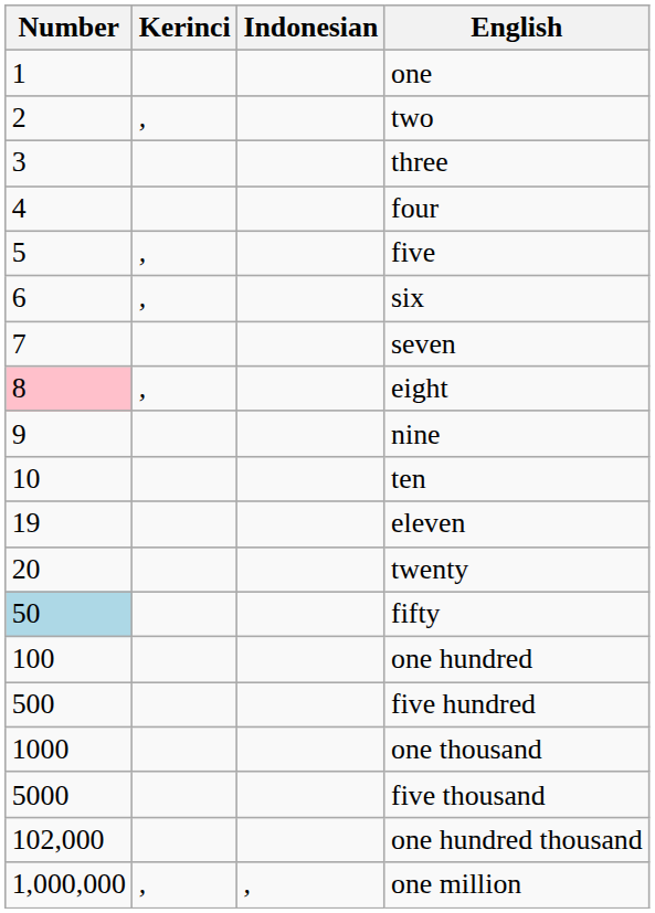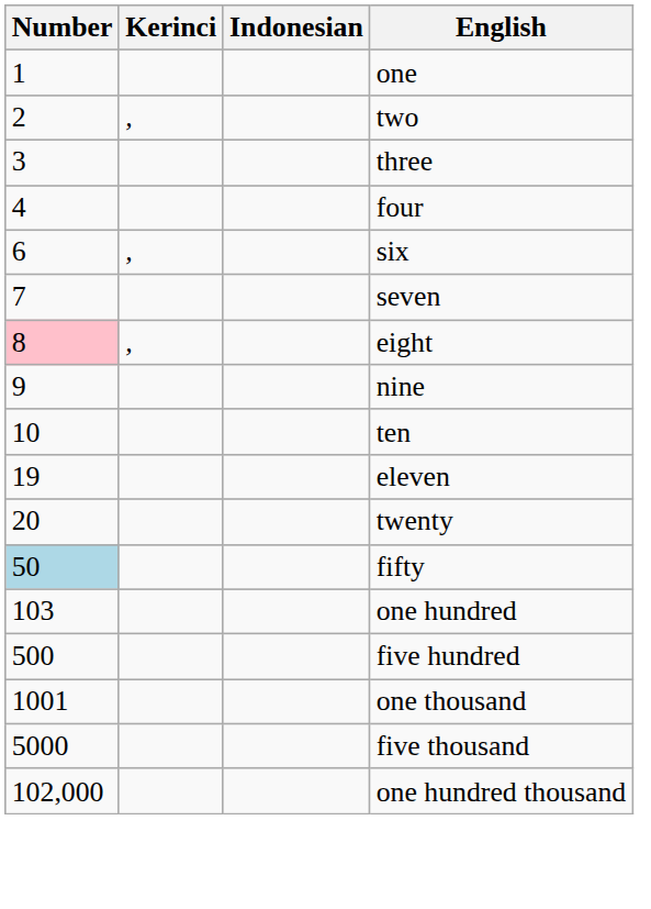 <table class="wikitable">
 <tr>
 <th>Number</th>
 <th>Kerinci</th>
 <th>Indonesian</th>
 <th>English</th>
 </tr>
 <tr>
 <td>1</td>
 <td><em></em></td>
 <td><em></em></td>
 <td>one</td>
 </tr>
 <tr>
 <td>2</td>
 <td><em>, </em></td>
 <td><em></em></td>
 <td>two</td>
 </tr>
 <tr>
 <td>3</td>
 <td><em></em></td>
 <td><em></em></td>
 <td>three</td>
 </tr>
 <tr>
 <td>4</td>
 <td><em></em></td>
 <td><em></em></td>
 <td>four</td>
-</tr>
-<tr>
-<td>5</td>
-<td><em>, </em></td>
-<td><em></em></td>
-<td>five</td>
 </tr>
 <tr>
 <td>6</td>
 <td><em>, </em></td>
 <td><em></em></td>
 <td>six</td>
 </tr>
 <tr>
 <td>7</td>
 <td><em></em></td>
 <td><em></em></td>
 <td>seven</td>
 </tr>
 <tr>
 <td style="background: pink;">8</td>
 <td><em>, </em></td>
 <td><em></em></td>
 <td>eight</td>
 </tr>
 <tr>
 <td>9</td>
 <td><em></em></td>
 <td><em></em></td>
 <td>nine</td>
 </tr>
 <tr>
 <td>10</td>
 <td><em></em></td>
 <td><em></em></td>
 <td>ten</td>
 </tr>
 <tr>
 <td>19</td>
 <td><em></em></td>
 <td><em></em></td>
 <td>eleven</td>
 </tr>
 <tr>
 <td>20</td>
 <td><em></em></td>
 <td><em></em></td>
 <td>twenty</td>
 </tr>
 <tr>
 <td style="background: lightblue;">50</td>
 <td><em></em></td>
 <td><em></em></td>
 <td>fifty</td>
 </tr>
 <tr>
-<td>100</td>
+<td>103</td>
 <td><em></em></td>
 <td><em></em></td>
 <td>one hundred</td>
 </tr>
 <tr>
 <td>500</td>
 <td><em></em></td>
 <td><em></em></td>
 <td>five hundred</td>
 </tr>
 <tr>
-<td>1000</td>
+<td>1001</td>
 <td><em></em></td>
 <td><em></em></td>
 <td>one thousand</td>
 </tr>
 <tr>
 <td>5000</td>
 <td><em></em></td>
 <td><em></em></td>
 <td>five thousand</td>
 </tr>
 <tr>
 <td>102,000</td>
 <td><em></em></td>
 <td><em></em></td>
 <td>one hundred thousand</td>
 </tr>
-<tr>
-<td>1,000,000</td>
-<td><em>, </em></td>
-<td><em>, </em></td>
-<td>one million</td>
-</tr>
 </table>
